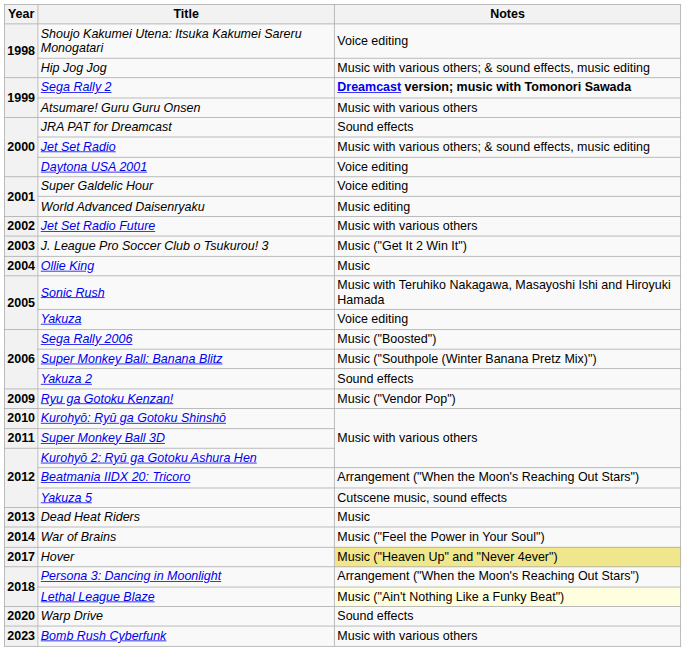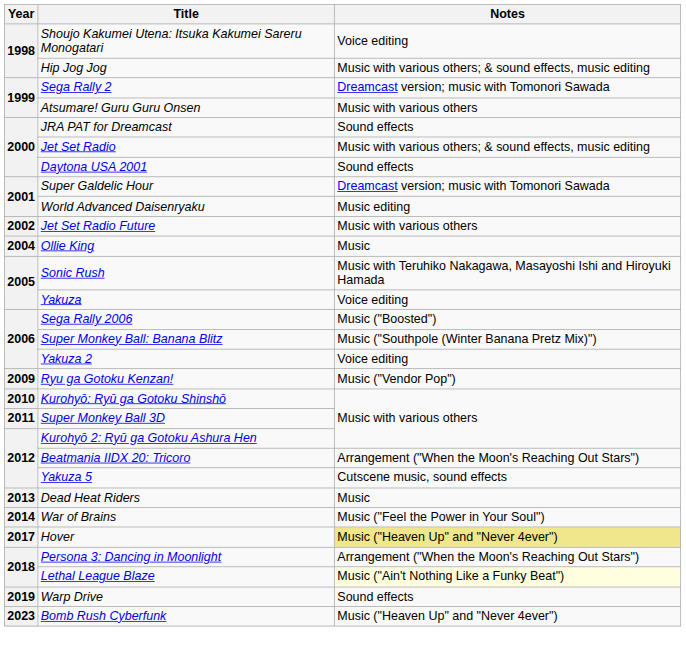 <table class="wikitable sortable">
 <tr>
 <th>Year</th>
 <th>Title</th>
 <th class="unsortable">Notes</th>
 </tr>
 <tr>
 <th rowspan="2">1998</th>
 <td><em>Shoujo Kakumei Utena: Itsuka Kakumei Sareru Monogatari</em></td>
 <td>Voice editing</td>
 </tr>
 <tr>
 <td><em>Hip Jog Jog</em></td>
 <td>Music with various others; & sound effects, music editing</td>
 </tr>
 <tr>
 <th rowspan="2">1999</th>
 <td><em><a href='#'>Sega Rally 2</a></em></td>
-<td><strong><a href='#'>Dreamcast</a> version; music with Tomonori Sawada</strong></td>
+<td><a href='#'>Dreamcast</a> version; music with Tomonori Sawada</td>
 </tr>
 <tr>
 <td><em>Atsumare! Guru Guru Onsen</em></td>
 <td>Music with various others</td>
 </tr>
 <tr>
 <th rowspan="3">2000</th>
 <td><em>JRA PAT for Dreamcast</em></td>
 <td>Sound effects</td>
 </tr>
 <tr>
 <td><em><a href='#'>Jet Set Radio</a></em></td>
 <td>Music with various others; & sound effects, music editing</td>
 </tr>
 <tr>
 <td><em><a href='#'>Daytona USA 2001</a></em></td>
-<td>Voice editing</td>
+<td>Sound effects</td>
 </tr>
 <tr>
 <th rowspan="2">2001</th>
 <td><em>Super Galdelic Hour</em></td>
-<td>Voice editing</td>
+<td><a href='#'>Dreamcast</a> version; music with Tomonori Sawada</td>
 </tr>
 <tr>
 <td><em>World Advanced Daisenryaku</em></td>
 <td>Music editing</td>
 </tr>
 <tr>
 <th>2002</th>
 <td><em><a href='#'>Jet Set Radio Future</a></em></td>
 <td>Music with various others</td>
-</tr>
-<tr>
-<th>2003</th>
-<td><em>J. League Pro Soccer Club o Tsukurou! 3</em></td>
-<td>Music ("Get It 2 Win It")</td>
 </tr>
 <tr>
 <th>2004</th>
 <td><em><a href='#'>Ollie King</a></em></td>
 <td>Music</td>
 </tr>
 <tr>
 <th rowspan="2">2005</th>
 <td><em><a href='#'>Sonic Rush</a></em></td>
 <td>Music with Teruhiko Nakagawa, Masayoshi Ishi and Hiroyuki Hamada</td>
 </tr>
 <tr>
 <td><em><a href='#'>Yakuza</a></em></td>
 <td>Voice editing</td>
 </tr>
 <tr>
 <th rowspan="3">2006</th>
 <td><em><a href='#'>Sega Rally 2006</a></em></td>
 <td>Music ("Boosted")</td>
 </tr>
 <tr>
 <td><em><a href='#'>Super Monkey Ball: Banana Blitz</a></em></td>
 <td>Music ("Southpole (Winter Banana Pretz Mix)")</td>
 </tr>
 <tr>
 <td><em><a href='#'>Yakuza 2</a></em></td>
-<td>Sound effects</td>
+<td>Voice editing</td>
 </tr>
 <tr>
 <th rowspan="1">2009</th>
 <td><em><a href='#'>Ryu ga Gotoku Kenzan!</a></em></td>
 <td>Music ("Vendor Pop")</td>
 </tr>
 <tr>
 <th>2010</th>
 <td><em><a href='#'>Kurohyō: Ryū ga Gotoku Shinshō</a></em></td>
 <td rowspan="3">Music with various others</td>
 </tr>
 <tr>
 <th>2011</th>
 <td><em><a href='#'>Super Monkey Ball 3D</a></em></td>
 </tr>
 <tr>
 <th rowspan="3">2012</th>
 <td><em><a href='#'>Kurohyō 2: Ryū ga Gotoku Ashura Hen</a></em></td>
 </tr>
 <tr>
 <td><em><a href='#'>Beatmania IIDX 20: Tricoro</a></em></td>
 <td>Arrangement ("When the Moon's Reaching Out Stars")</td>
 </tr>
 <tr>
 <td><em><a href='#'>Yakuza 5</a></em></td>
 <td>Cutscene music, sound effects</td>
 </tr>
 <tr>
 <th>2013</th>
 <td><em>Dead Heat Riders</em></td>
 <td>Music</td>
 </tr>
 <tr>
 <th>2014</th>
 <td><em>War of Brains</em></td>
 <td>Music ("Feel the Power in Your Soul")</td>
 </tr>
 <tr>
 <th>2017</th>
 <td><em>Hover</em></td>
 <td style="background: khaki;">Music ("Heaven Up" and "Never 4ever")</td>
 </tr>
 <tr>
 <th rowspan="2">2018</th>
 <td><em><a href='#'>Persona 3: Dancing in Moonlight</a></em></td>
 <td>Arrangement ("When the Moon's Reaching Out Stars")</td>
 </tr>
 <tr>
 <td><em><a href='#'>Lethal League Blaze</a></em></td>
 <td style="background: lightyellow;">Music ("Ain't Nothing Like a Funky Beat")</td>
 </tr>
 <tr>
-<th>2020</th>
+<th>2019</th>
 <td><em>Warp Drive</em></td>
 <td>Sound effects</td>
 </tr>
 <tr>
 <th>2023</th>
 <td><em><a href='#'>Bomb Rush Cyberfunk</a></em></td>
-<td>Music with various others</td>
+<td>Music ("Heaven Up" and "Never 4ever")</td>
 </tr>
 </table>
